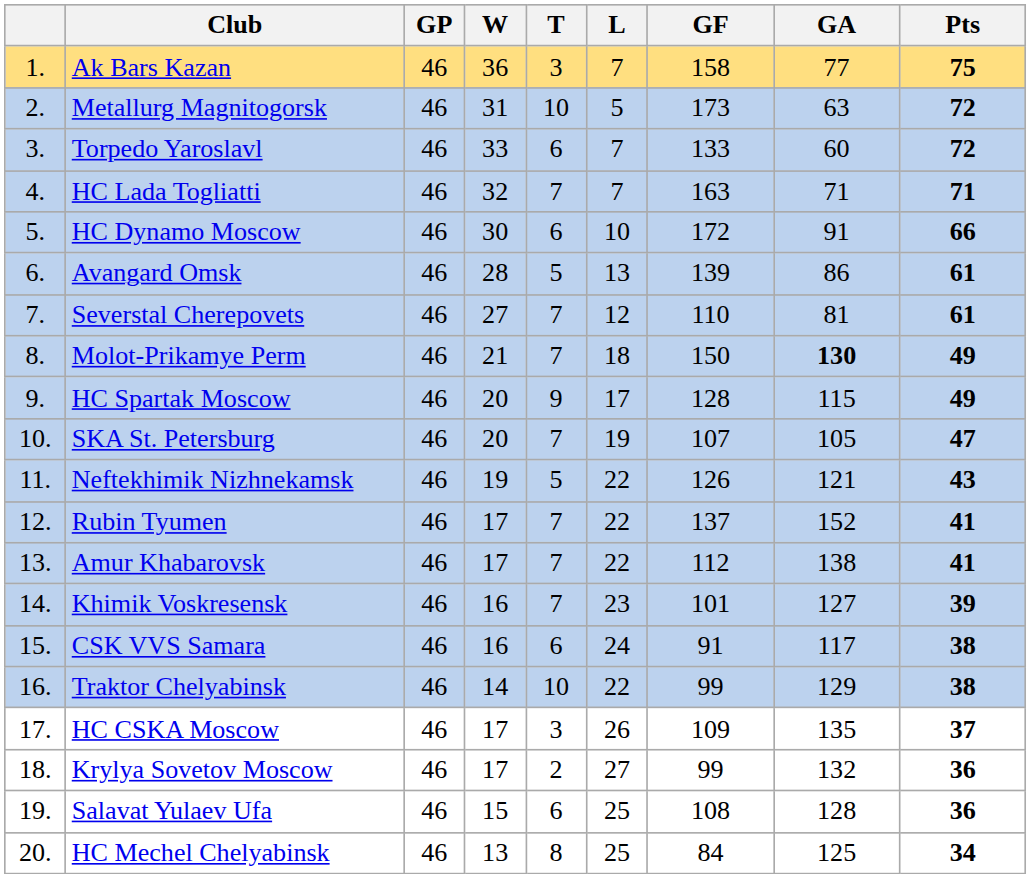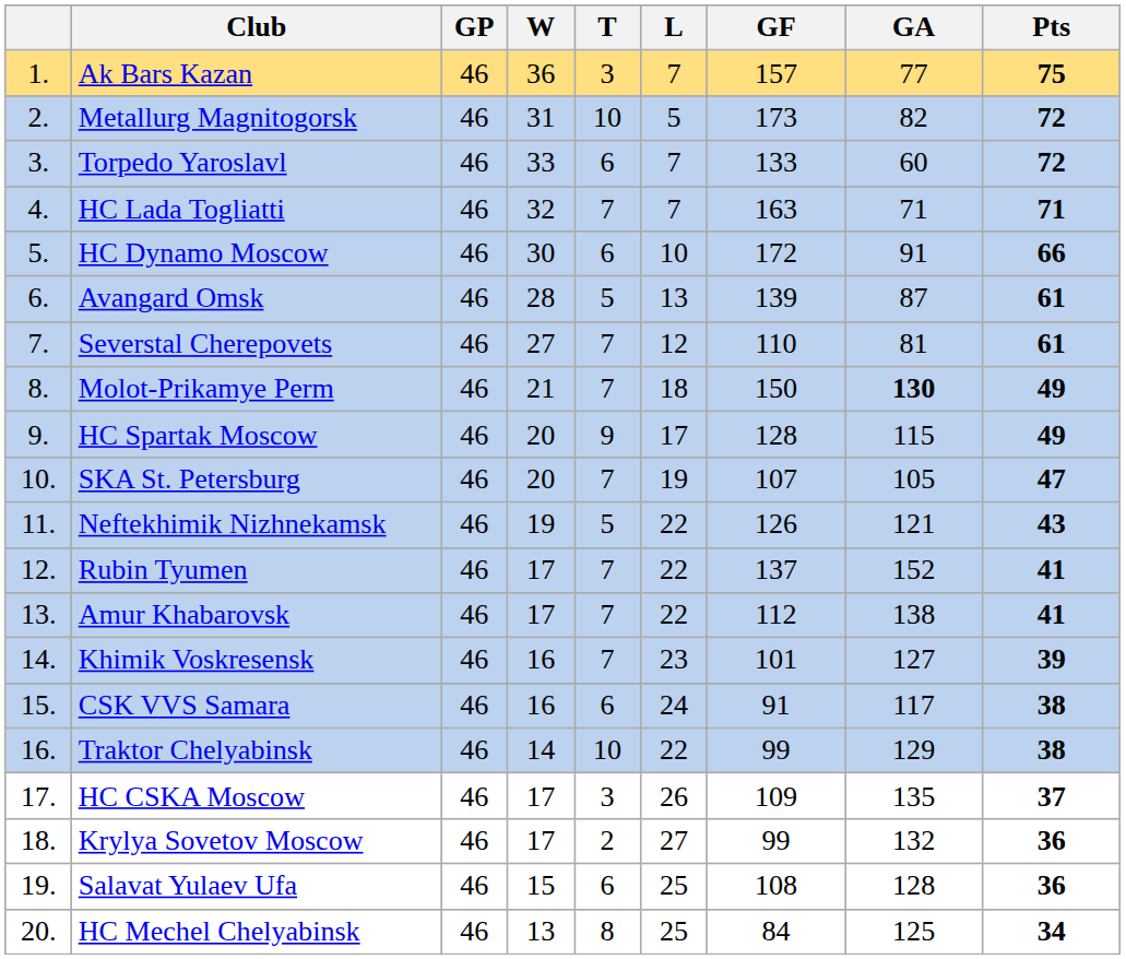 <table class="wikitable">
 <tr>
 <th width="30"></th>
 <th width="200">Club</th>
 <th width="30">GP</th>
 <th width="30">W</th>
 <th width="30">T</th>
 <th width="30">L</th>
 <th width="70">GF</th>
 <th width="70">GA</th>
 <th width="70">Pts</th>
 </tr>
 <tr bgcolor="#FFDF80" align="center">
 <td>1.</td>
 <td align="left"><a href='#'>Ak Bars Kazan</a></td>
 <td>46</td>
 <td>36</td>
 <td>3</td>
 <td>7</td>
-<td>158</td>
+<td>157</td>
 <td>77</td>
 <td><strong>75</strong></td>
 </tr>
 <tr bgcolor="#BCD2EE" align="center">
 <td>2.</td>
 <td align="left"><a href='#'>Metallurg Magnitogorsk</a></td>
 <td>46</td>
 <td>31</td>
 <td>10</td>
 <td>5</td>
 <td>173</td>
-<td>63</td>
+<td>82</td>
 <td><strong>72</strong></td>
 </tr>
 <tr bgcolor="#BCD2EE" align="center">
 <td>3.</td>
 <td align="left"><a href='#'>Torpedo Yaroslavl</a></td>
 <td>46</td>
 <td>33</td>
 <td>6</td>
 <td>7</td>
 <td>133</td>
 <td>60</td>
 <td><strong>72</strong></td>
 </tr>
 <tr bgcolor="#BCD2EE" align="center">
 <td>4.</td>
 <td align="left"><a href='#'>HC Lada Togliatti</a></td>
 <td>46</td>
 <td>32</td>
 <td>7</td>
 <td>7</td>
 <td>163</td>
 <td>71</td>
 <td><strong>71</strong></td>
 </tr>
 <tr bgcolor="#BCD2EE" align="center">
 <td>5.</td>
 <td align="left"><a href='#'>HC Dynamo Moscow</a></td>
 <td>46</td>
 <td>30</td>
 <td>6</td>
 <td>10</td>
 <td>172</td>
 <td>91</td>
 <td><strong>66</strong></td>
 </tr>
 <tr bgcolor="#BCD2EE" align="center">
 <td>6.</td>
 <td align="left"><a href='#'>Avangard Omsk</a></td>
 <td>46</td>
 <td>28</td>
 <td>5</td>
 <td>13</td>
 <td>139</td>
-<td>86</td>
+<td>87</td>
 <td><strong>61</strong></td>
 </tr>
 <tr bgcolor="#BCD2EE" align="center">
 <td>7.</td>
 <td align="left"><a href='#'>Severstal Cherepovets</a></td>
 <td>46</td>
 <td>27</td>
 <td>7</td>
 <td>12</td>
 <td>110</td>
 <td>81</td>
 <td><strong>61</strong></td>
 </tr>
 <tr bgcolor="#BCD2EE" align="center">
 <td>8.</td>
 <td align="left"><a href='#'>Molot-Prikamye Perm</a></td>
 <td>46</td>
 <td>21</td>
 <td>7</td>
 <td>18</td>
 <td>150</td>
 <td><strong>130</strong></td>
 <td><strong>49</strong></td>
 </tr>
 <tr bgcolor="#BCD2EE" align="center">
 <td>9.</td>
 <td align="left"><a href='#'>HC Spartak Moscow</a></td>
 <td>46</td>
 <td>20</td>
 <td>9</td>
 <td>17</td>
 <td>128</td>
 <td>115</td>
 <td><strong>49</strong></td>
 </tr>
 <tr bgcolor="#BCD2EE" align="center">
 <td>10.</td>
 <td align="left"><a href='#'>SKA St. Petersburg</a></td>
 <td>46</td>
 <td>20</td>
 <td>7</td>
 <td>19</td>
 <td>107</td>
 <td>105</td>
 <td><strong>47</strong></td>
 </tr>
 <tr bgcolor="#BCD2EE" align="center">
 <td>11.</td>
 <td align="left"><a href='#'>Neftekhimik Nizhnekamsk</a></td>
 <td>46</td>
 <td>19</td>
 <td>5</td>
 <td>22</td>
 <td>126</td>
 <td>121</td>
 <td><strong>43</strong></td>
 </tr>
 <tr bgcolor="#BCD2EE" align="center">
 <td>12.</td>
 <td align="left"><a href='#'>Rubin Tyumen</a></td>
 <td>46</td>
 <td>17</td>
 <td>7</td>
 <td>22</td>
 <td>137</td>
 <td>152</td>
 <td><strong>41</strong></td>
 </tr>
 <tr bgcolor="#BCD2EE" align="center">
 <td>13.</td>
 <td align="left"><a href='#'>Amur Khabarovsk</a></td>
 <td>46</td>
 <td>17</td>
 <td>7</td>
 <td>22</td>
 <td>112</td>
 <td>138</td>
 <td><strong>41</strong></td>
 </tr>
 <tr bgcolor="#BCD2EE" align="center">
 <td>14.</td>
 <td align="left"><a href='#'>Khimik Voskresensk</a></td>
 <td>46</td>
 <td>16</td>
 <td>7</td>
 <td>23</td>
 <td>101</td>
 <td>127</td>
 <td><strong>39</strong></td>
 </tr>
 <tr bgcolor="#BCD2EE" align="center">
 <td>15.</td>
 <td align="left"><a href='#'>CSK VVS Samara</a></td>
 <td>46</td>
 <td>16</td>
 <td>6</td>
 <td>24</td>
 <td>91</td>
 <td>117</td>
 <td><strong>38</strong></td>
 </tr>
 <tr bgcolor="#BCD2EE" align="center">
 <td>16.</td>
 <td align="left"><a href='#'>Traktor Chelyabinsk</a></td>
 <td>46</td>
 <td>14</td>
 <td>10</td>
 <td>22</td>
 <td>99</td>
 <td>129</td>
 <td><strong>38</strong></td>
 </tr>
 <tr bgcolor="#FFFFFF" align="center">
 <td>17.</td>
 <td align="left"><a href='#'>HC CSKA Moscow</a></td>
 <td>46</td>
 <td>17</td>
 <td>3</td>
 <td>26</td>
 <td>109</td>
 <td>135</td>
 <td><strong>37</strong></td>
 </tr>
 <tr bgcolor="#FFFFFF" align="center">
 <td>18.</td>
 <td align="left"><a href='#'>Krylya Sovetov Moscow</a></td>
 <td>46</td>
 <td>17</td>
 <td>2</td>
 <td>27</td>
 <td>99</td>
 <td>132</td>
 <td><strong>36</strong></td>
 </tr>
 <tr bgcolor="#FFFFFF" align="center">
 <td>19.</td>
 <td align="left"><a href='#'>Salavat Yulaev Ufa</a></td>
 <td>46</td>
 <td>15</td>
 <td>6</td>
 <td>25</td>
 <td>108</td>
 <td>128</td>
 <td><strong>36</strong></td>
 </tr>
 <tr bgcolor="#FFFFFF" align="center">
 <td>20.</td>
 <td align="left"><a href='#'>HC Mechel Chelyabinsk</a></td>
 <td>46</td>
 <td>13</td>
 <td>8</td>
 <td>25</td>
 <td>84</td>
 <td>125</td>
 <td><strong>34</strong></td>
 </tr>
 </table>
